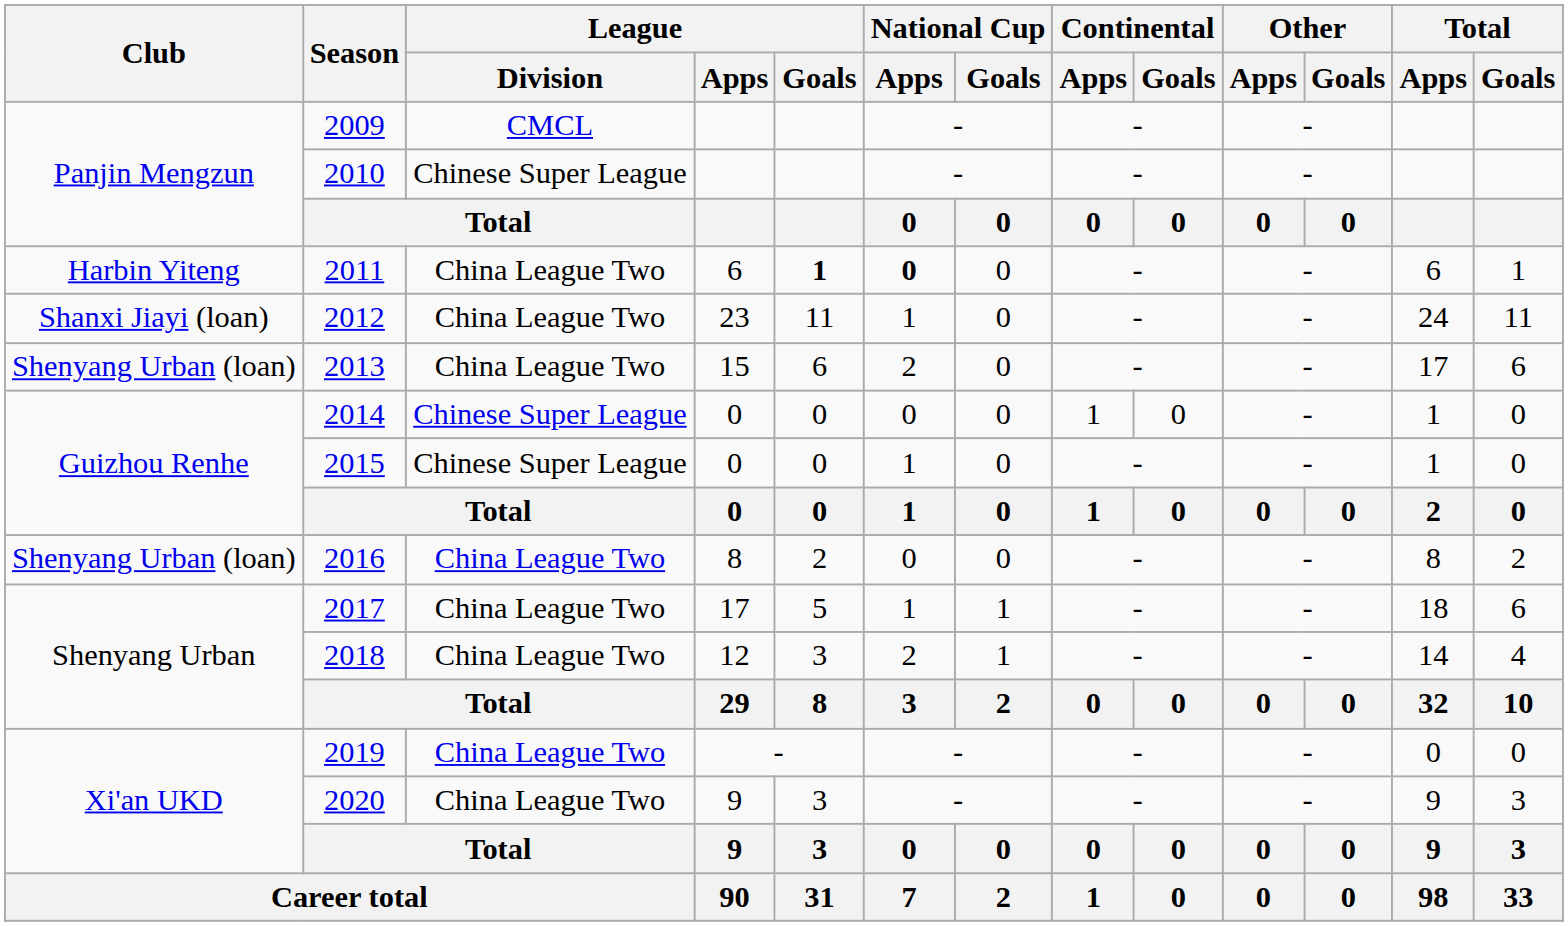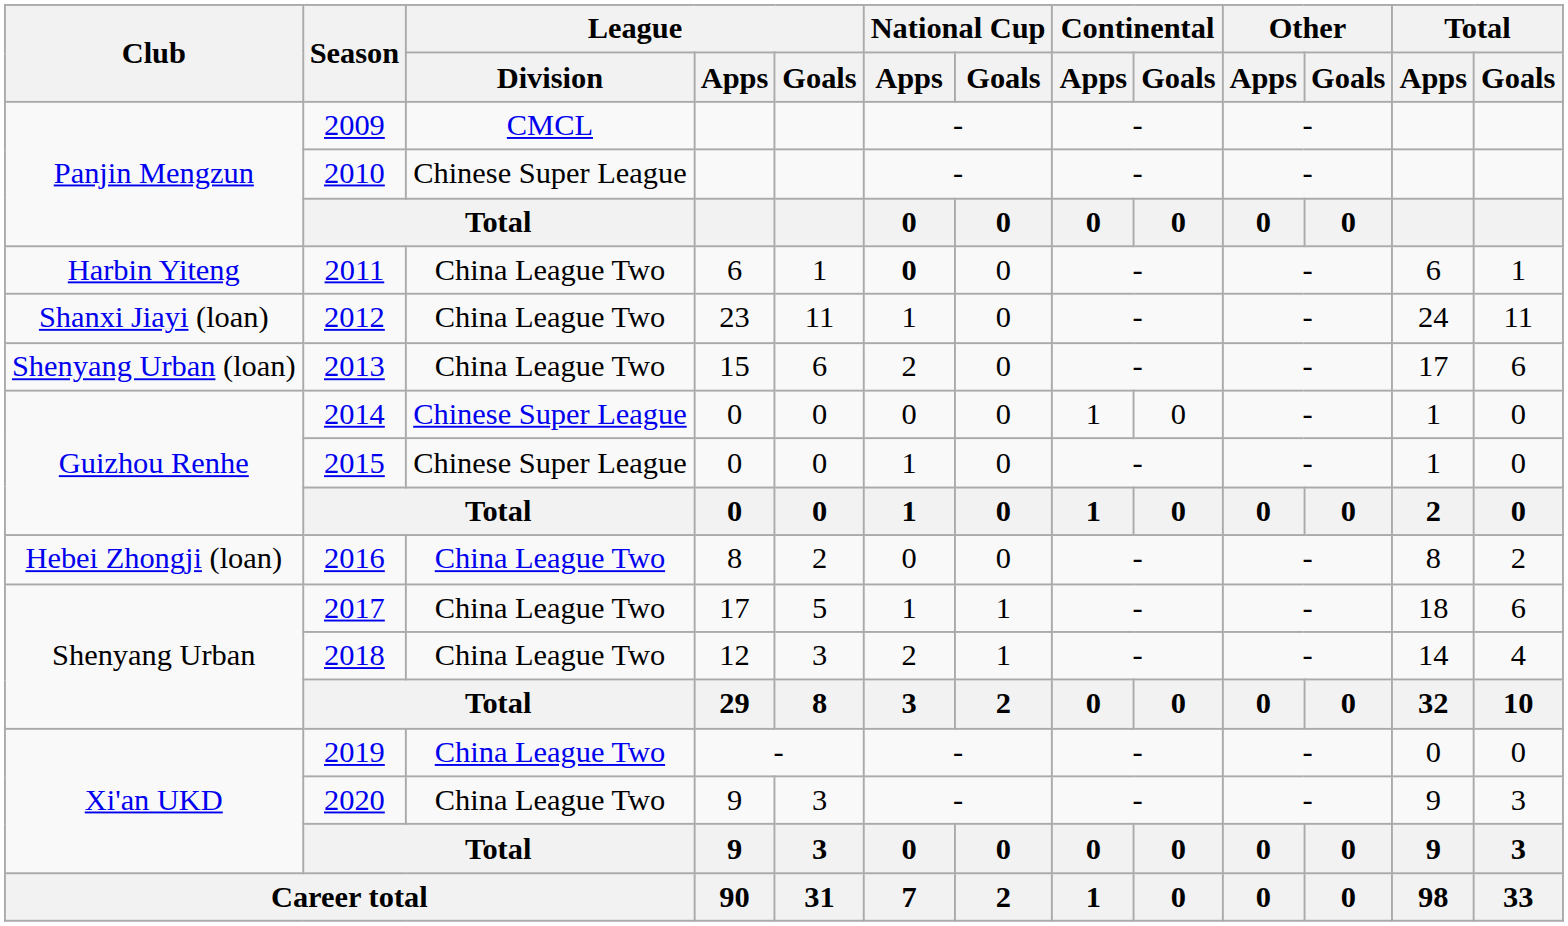 <table class="wikitable" style="text-align: center">
 <tr>
 <th rowspan="2">Club</th>
 <th rowspan="2">Season</th>
 <th colspan="3">League</th>
 <th colspan="2">National Cup</th>
 <th colspan="2">Continental</th>
 <th colspan="2">Other</th>
 <th colspan="2">Total</th>
 </tr>
 <tr>
 <th>Division</th>
 <th>Apps</th>
 <th>Goals</th>
 <th>Apps</th>
 <th>Goals</th>
 <th>Apps</th>
 <th>Goals</th>
 <th>Apps</th>
 <th>Goals</th>
 <th>Apps</th>
 <th>Goals</th>
 </tr>
 <tr>
 <td rowspan=3><a href='#'>Panjin Mengzun</a></td>
 <td><a href='#'>2009</a></td>
 <td><a href='#'>CMCL</a></td>
 <td></td>
 <td></td>
 <td colspan="2">-</td>
 <td colspan="2">-</td>
 <td colspan="2">-</td>
 <td></td>
 <td></td>
 </tr>
 <tr>
 <td><a href='#'>2010</a></td>
 <td>Chinese Super League</td>
 <td></td>
 <td></td>
 <td colspan="2">-</td>
 <td colspan="2">-</td>
 <td colspan="2">-</td>
 <td></td>
 <td></td>
 </tr>
 <tr>
 <th colspan="2"><strong>Total</strong></th>
 <th></th>
 <th></th>
 <th>0</th>
 <th>0</th>
 <th>0</th>
 <th>0</th>
 <th>0</th>
 <th>0</th>
 <th></th>
 <th></th>
 </tr>
 <tr>
 <td><a href='#'>Harbin Yiteng</a></td>
 <td><a href='#'>2011</a></td>
 <td>China League Two</td>
 <td>6</td>
-<td><strong>1</strong></td>
+<td>1</td>
 <td><strong>0</strong></td>
 <td>0</td>
 <td colspan="2">-</td>
 <td colspan="2">-</td>
 <td>6</td>
 <td>1</td>
 </tr>
 <tr>
 <td><a href='#'>Shanxi Jiayi</a> (loan)</td>
 <td><a href='#'>2012</a></td>
 <td>China League Two</td>
 <td>23</td>
 <td>11</td>
 <td>1</td>
 <td>0</td>
 <td colspan="2">-</td>
 <td colspan="2">-</td>
 <td>24</td>
 <td>11</td>
 </tr>
 <tr>
 <td><a href='#'>Shenyang Urban</a> (loan)</td>
 <td><a href='#'>2013</a></td>
 <td>China League Two</td>
 <td>15</td>
 <td>6</td>
 <td>2</td>
 <td>0</td>
 <td colspan="2">-</td>
 <td colspan="2">-</td>
 <td>17</td>
 <td>6</td>
 </tr>
 <tr>
 <td rowspan=3><a href='#'>Guizhou Renhe</a></td>
 <td><a href='#'>2014</a></td>
 <td><a href='#'>Chinese Super League</a></td>
 <td>0</td>
 <td>0</td>
 <td>0</td>
 <td>0</td>
 <td>1</td>
 <td>0</td>
 <td colspan="2">-</td>
 <td>1</td>
 <td>0</td>
 </tr>
 <tr>
 <td><a href='#'>2015</a></td>
 <td>Chinese Super League</td>
 <td>0</td>
 <td>0</td>
 <td>1</td>
 <td>0</td>
 <td colspan="2">-</td>
 <td colspan="2">-</td>
 <td>1</td>
 <td>0</td>
 </tr>
 <tr>
 <th colspan="2"><strong>Total</strong></th>
 <th>0</th>
 <th>0</th>
 <th>1</th>
 <th>0</th>
 <th>1</th>
 <th>0</th>
 <th>0</th>
 <th>0</th>
 <th>2</th>
 <th>0</th>
 </tr>
 <tr>
-<td><a href='#'>Shenyang Urban</a> (loan)</td>
+<td><a href='#'>Hebei Zhongji</a> (loan)</td>
 <td><a href='#'>2016</a></td>
 <td><a href='#'>China League Two</a></td>
 <td>8</td>
 <td>2</td>
 <td>0</td>
 <td>0</td>
 <td colspan="2">-</td>
 <td colspan="2">-</td>
 <td>8</td>
 <td>2</td>
 </tr>
 <tr>
 <td rowspan=3>Shenyang Urban</td>
 <td><a href='#'>2017</a></td>
 <td>China League Two</td>
 <td>17</td>
 <td>5</td>
 <td>1</td>
 <td>1</td>
 <td colspan="2">-</td>
 <td colspan="2">-</td>
 <td>18</td>
 <td>6</td>
 </tr>
 <tr>
 <td><a href='#'>2018</a></td>
 <td>China League Two</td>
 <td>12</td>
 <td>3</td>
 <td>2</td>
 <td>1</td>
 <td colspan="2">-</td>
 <td colspan="2">-</td>
 <td>14</td>
 <td>4</td>
 </tr>
 <tr>
 <th colspan="2"><strong>Total</strong></th>
 <th>29</th>
 <th>8</th>
 <th>3</th>
 <th>2</th>
 <th>0</th>
 <th>0</th>
 <th>0</th>
 <th>0</th>
 <th>32</th>
 <th>10</th>
 </tr>
 <tr>
 <td rowspan=3><a href='#'>Xi'an UKD</a></td>
 <td><a href='#'>2019</a></td>
 <td><a href='#'>China League Two</a></td>
 <td colspan="2">-</td>
 <td colspan="2">-</td>
 <td colspan="2">-</td>
 <td colspan="2">-</td>
 <td>0</td>
 <td>0</td>
 </tr>
 <tr>
 <td><a href='#'>2020</a></td>
 <td>China League Two</td>
 <td>9</td>
 <td>3</td>
 <td colspan="2">-</td>
 <td colspan="2">-</td>
 <td colspan="2">-</td>
 <td>9</td>
 <td>3</td>
 </tr>
 <tr>
 <th colspan="2"><strong>Total</strong></th>
 <th>9</th>
 <th>3</th>
 <th>0</th>
 <th>0</th>
 <th>0</th>
 <th>0</th>
 <th>0</th>
 <th>0</th>
 <th>9</th>
 <th>3</th>
 </tr>
 <tr>
 <th colspan=3>Career total</th>
 <th>90</th>
 <th>31</th>
 <th>7</th>
 <th>2</th>
 <th>1</th>
 <th>0</th>
 <th>0</th>
 <th>0</th>
 <th>98</th>
 <th>33</th>
 </tr>
 </table>
